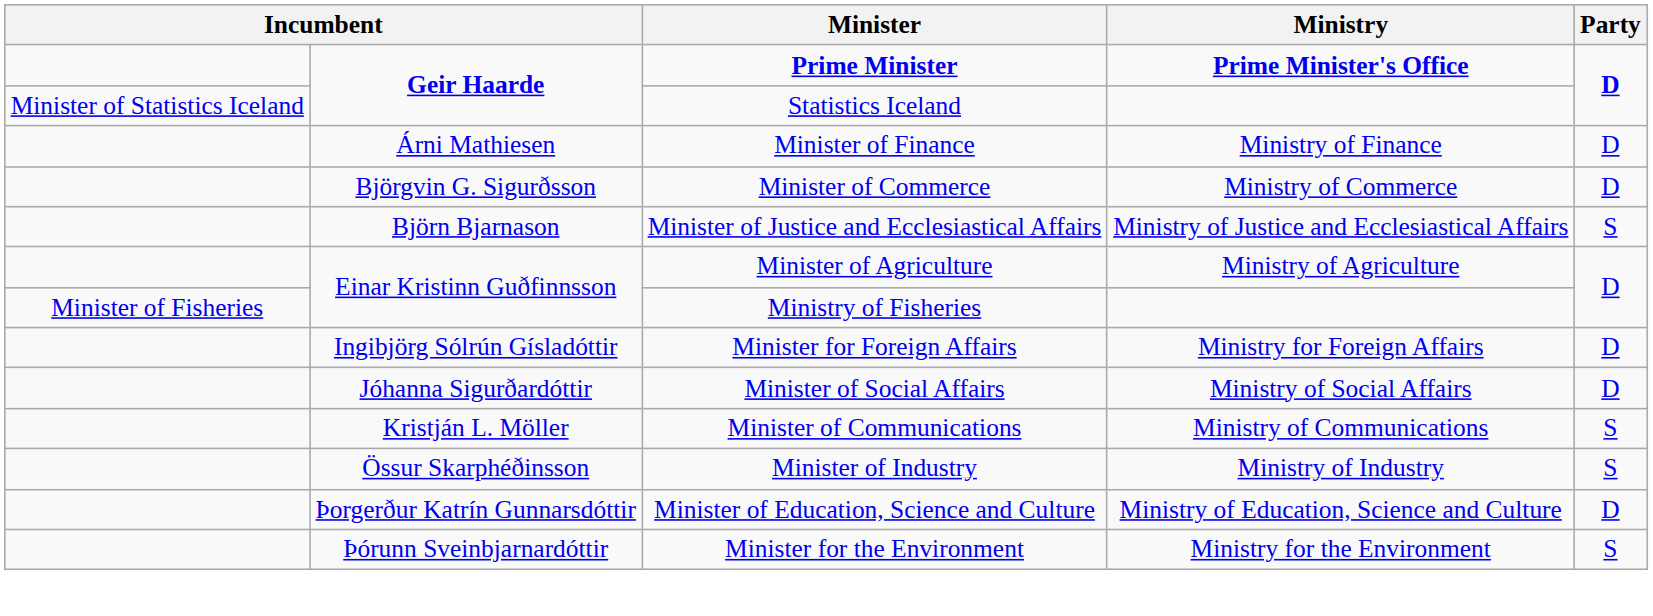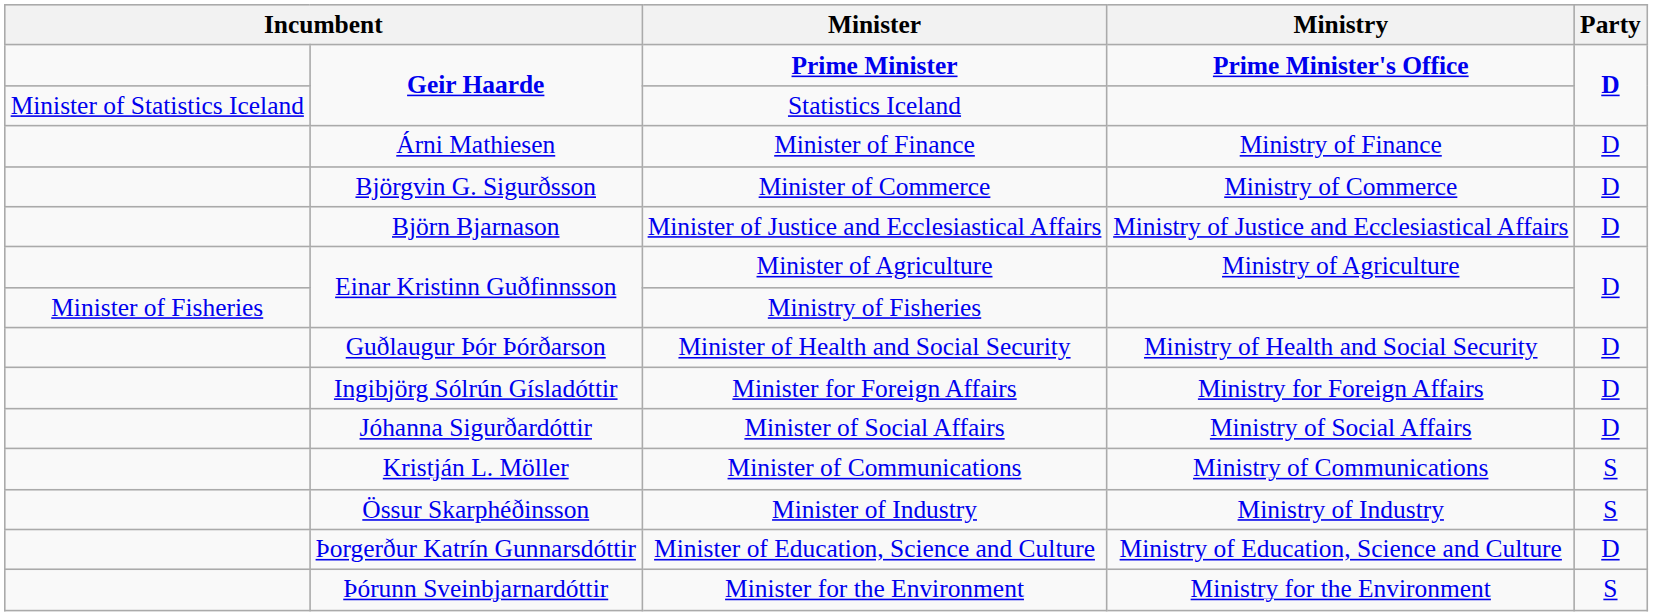 <table class="wikitable" style="text-align: center;">
 <tr>
 <th colspan=2>Incumbent</th>
 <th>Minister</th>
 <th>Ministry</th>
 <th>Party</th>
 </tr>
 <tr>
 <td></td>
 <td rowspan=2><strong><a href='#'>Geir Haarde</a></strong></td>
 <td><strong><a href='#'>Prime Minister</a><br></strong></td>
 <td><strong><a href='#'>Prime Minister's Office</a><br></strong></td>
 <td rowspan=2><strong><a href='#'>D</a></strong></td>
 </tr>
 <tr>
 <td><a href='#'>Minister of Statistics Iceland</a><br></td>
 <td><a href='#'>Statistics Iceland</a><br></td>
 </tr>
 <tr>
 <td></td>
 <td><a href='#'>Árni Mathiesen</a></td>
 <td><a href='#'>Minister of Finance</a><br></td>
 <td><a href='#'>Ministry of Finance</a><br></td>
 <td><a href='#'>D</a></td>
 </tr>
 <tr>
 <td></td>
 <td><a href='#'>Björgvin G. Sigurðsson</a></td>
 <td><a href='#'>Minister of Commerce</a><br></td>
 <td><a href='#'>Ministry of Commerce</a><br></td>
 <td><a href='#'>D</a></td>
 </tr>
 <tr>
 <td></td>
 <td><a href='#'>Björn Bjarnason</a></td>
 <td><a href='#'>Minister of Justice and Ecclesiastical Affairs</a><br></td>
 <td><a href='#'>Ministry of Justice and Ecclesiastical Affairs</a><br></td>
-<td><a href='#'>S</a></td>
+<td><a href='#'>D</a></td>
 </tr>
 <tr>
 <td></td>
 <td rowspan=2><a href='#'>Einar Kristinn Guðfinnsson</a></td>
 <td><a href='#'>Minister of Agriculture</a><br></td>
 <td><a href='#'>Ministry of Agriculture</a><br></td>
 <td rowspan=2><a href='#'>D</a></td>
 </tr>
 <tr>
 <td><a href='#'>Minister of Fisheries</a><br></td>
 <td><a href='#'>Ministry of Fisheries</a><br></td>
+</tr>
+<tr>
+<td></td>
+<td><a href='#'>Guðlaugur Þór Þórðarson</a></td>
+<td><a href='#'>Minister of Health and Social Security</a><br></td>
+<td><a href='#'>Ministry of Health and Social Security</a><br></td>
+<td><a href='#'>D</a></td>
 </tr>
 <tr>
 <td></td>
 <td><a href='#'>Ingibjörg Sólrún Gísladóttir</a></td>
 <td><a href='#'>Minister for Foreign Affairs</a><br></td>
 <td><a href='#'>Ministry for Foreign Affairs</a><br></td>
 <td><a href='#'>D</a></td>
 </tr>
 <tr>
 <td></td>
 <td><a href='#'>Jóhanna Sigurðardóttir</a></td>
 <td><a href='#'>Minister of Social Affairs</a><br></td>
 <td><a href='#'>Ministry of Social Affairs</a><br></td>
 <td><a href='#'>D</a></td>
 </tr>
 <tr>
 <td></td>
 <td><a href='#'>Kristján L. Möller</a></td>
 <td><a href='#'>Minister of Communications</a><br></td>
 <td><a href='#'>Ministry of Communications</a><br></td>
 <td><a href='#'>S</a></td>
 </tr>
 <tr>
 <td></td>
 <td><a href='#'>Össur Skarphéðinsson</a></td>
 <td><a href='#'>Minister of Industry</a><br></td>
 <td><a href='#'>Ministry of Industry</a><br></td>
 <td><a href='#'>S</a></td>
 </tr>
 <tr>
 <td></td>
 <td><a href='#'>Þorgerður Katrín Gunnarsdóttir</a></td>
 <td><a href='#'>Minister of Education, Science and Culture</a><br></td>
 <td><a href='#'>Ministry of Education, Science and Culture</a><br></td>
 <td><a href='#'>D</a></td>
 </tr>
 <tr>
 <td></td>
 <td><a href='#'>Þórunn Sveinbjarnardóttir</a></td>
 <td><a href='#'>Minister for the Environment</a><br></td>
 <td><a href='#'>Ministry for the Environment</a><br></td>
 <td><a href='#'>S</a></td>
 </tr>
 </table>
